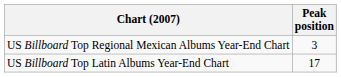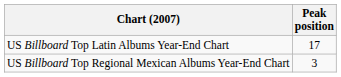 <table class="wikitable">
 <tr>
 <th align="left">Chart (2007)</th>
 <th align="left">Peak<br>position</th>
 </tr>
 <tr>
+<td align="left">US <em>Billboard</em> Top Latin Albums Year-End Chart</td>
+<td align="center">17</td>
+</tr>
+<tr>
 <td align="left">US <em>Billboard</em> Top Regional Mexican Albums Year-End Chart</td>
 <td align="center">3</td>
 </tr>
-<tr>
-<td align="left">US <em>Billboard</em> Top Latin Albums Year-End Chart</td>
-<td align="center">17</td>
-</tr>
 </table>
